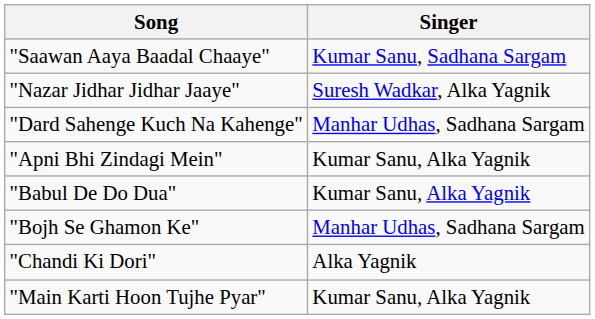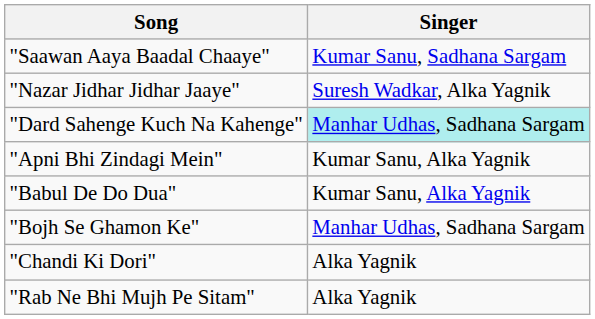 <table class="wikitable" style="font-size:95%;">
 <tr>
 <th>Song</th>
 <th>Singer</th>
 </tr>
 <tr>
 <td>"Saawan Aaya Baadal Chaaye"</td>
 <td><a href='#'>Kumar Sanu</a>, <a href='#'>Sadhana Sargam</a></td>
 </tr>
 <tr>
 <td>"Nazar Jidhar Jidhar Jaaye"</td>
 <td><a href='#'>Suresh Wadkar</a>, Alka Yagnik</td>
 </tr>
 <tr>
 <td>"Dard Sahenge Kuch Na Kahenge"</td>
-<td><a href='#'>Manhar Udhas</a>, Sadhana Sargam</td>
+<td style="background: paleturquoise;"><a href='#'>Manhar Udhas</a>, Sadhana Sargam</td>
 </tr>
 <tr>
 <td>"Apni Bhi Zindagi Mein"</td>
 <td>Kumar Sanu, Alka Yagnik</td>
 </tr>
 <tr>
 <td>"Babul De Do Dua"</td>
 <td>Kumar Sanu, <a href='#'>Alka Yagnik</a></td>
 </tr>
 <tr>
 <td>"Bojh Se Ghamon Ke"</td>
 <td><a href='#'>Manhar Udhas</a>, Sadhana Sargam</td>
 </tr>
 <tr>
 <td>"Chandi Ki Dori"</td>
 <td>Alka Yagnik</td>
 </tr>
 <tr>
-<td>"Main Karti Hoon Tujhe Pyar"</td>
-<td>Kumar Sanu, Alka Yagnik</td>
+<td>"Rab Ne Bhi Mujh Pe Sitam"</td>
+<td>Alka Yagnik</td>
 </tr>
 </table>
